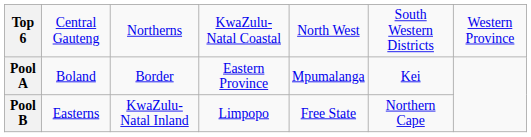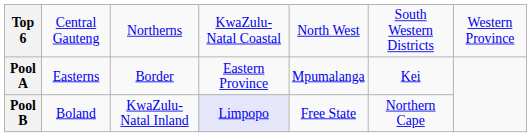 <table class="wikitable" style="text-align: center" style="font-size: 95%; border: 1px #aaaaaa solid; border-collapse: collapse; clear:center;">
 <tr>
 <th>Top 6</th>
 <td><a href='#'>Central Gauteng</a></td>
 <td><a href='#'>Northerns</a></td>
 <td><a href='#'>KwaZulu-Natal Coastal</a></td>
 <td><a href='#'>North West</a></td>
 <td><a href='#'>South Western Districts</a></td>
 <td><a href='#'>Western Province</a></td>
 </tr>
 <tr>
 <th>Pool A</th>
-<td><a href='#'>Boland</a></td>
+<td><a href='#'>Easterns</a></td>
 <td><a href='#'>Border</a></td>
 <td><a href='#'>Eastern Province</a></td>
 <td><a href='#'>Mpumalanga</a></td>
 <td><a href='#'>Kei</a></td>
 </tr>
 <tr>
 <th>Pool B</th>
-<td><a href='#'>Easterns</a></td>
+<td><a href='#'>Boland</a></td>
 <td><a href='#'>KwaZulu-Natal Inland</a></td>
-<td><a href='#'>Limpopo</a></td>
+<td style="background: lavender;"><a href='#'>Limpopo</a></td>
 <td><a href='#'>Free State</a></td>
 <td><a href='#'>Northern Cape</a></td>
 </tr>
 </table>
